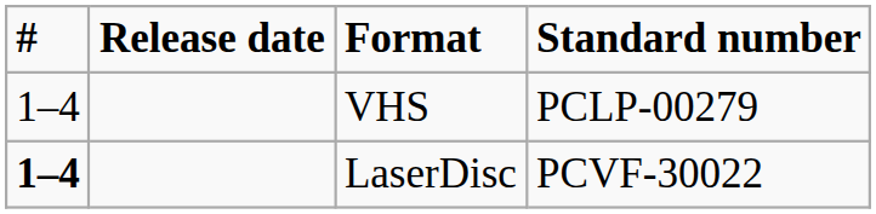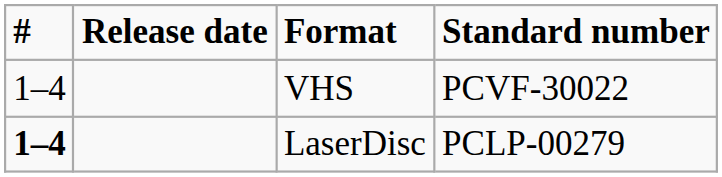 <table class="wikitable">
 <tr>
 <td><strong>#</strong></td>
 <td><strong>Release date</strong></td>
 <td><strong>Format</strong></td>
 <td><strong>Standard number</strong></td>
 </tr>
 <tr>
 <td>1–4</td>
 <td></td>
 <td>VHS</td>
-<td>PCLP-00279</td>
+<td>PCVF-30022</td>
 </tr>
 <tr>
 <td><strong>1–4</strong></td>
 <td></td>
 <td>LaserDisc</td>
-<td>PCVF-30022</td>
+<td>PCLP-00279</td>
 </tr>
 </table>
